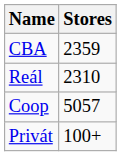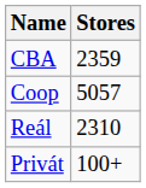 <table class="wikitable">
 <tr>
 <th>Name</th>
 <th>Stores</th>
 </tr>
 <tr>
 <td><a href='#'>CBA</a></td>
 <td>2359</td>
 </tr>
 <tr>
+<td><a href='#'>Coop</a></td>
+<td>5057</td>
+</tr>
+<tr>
 <td><a href='#'>Reál</a></td>
 <td>2310</td>
-</tr>
-<tr>
-<td><a href='#'>Coop</a></td>
-<td>5057</td>
 </tr>
 <tr>
 <td><a href='#'>Privát</a></td>
 <td>100+</td>
 </tr>
 </table>
